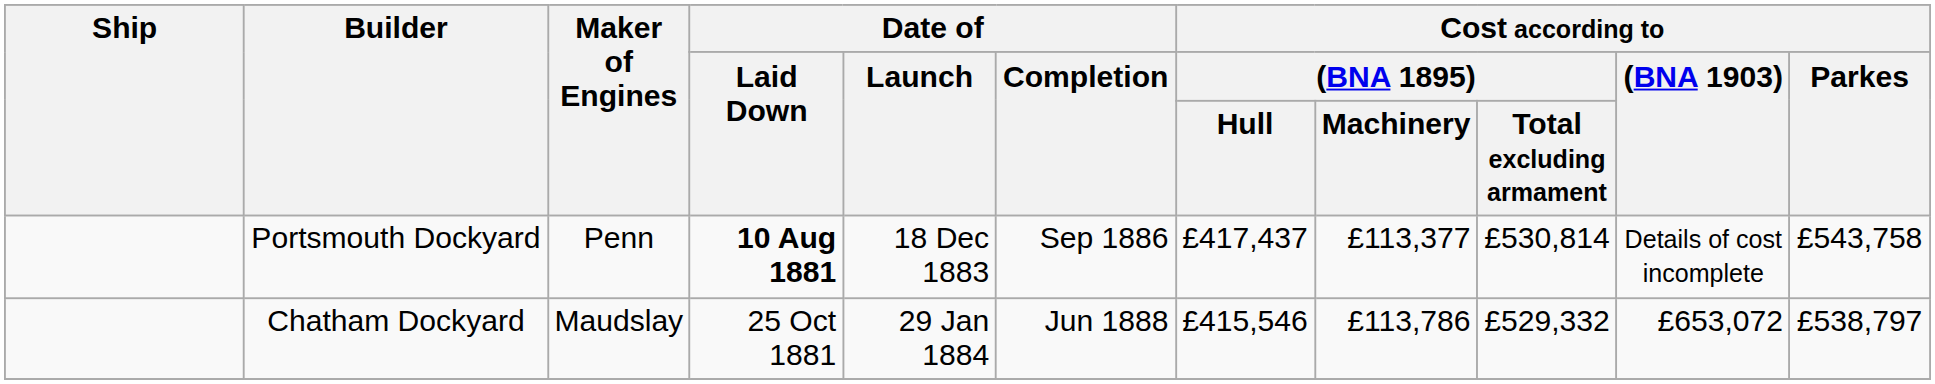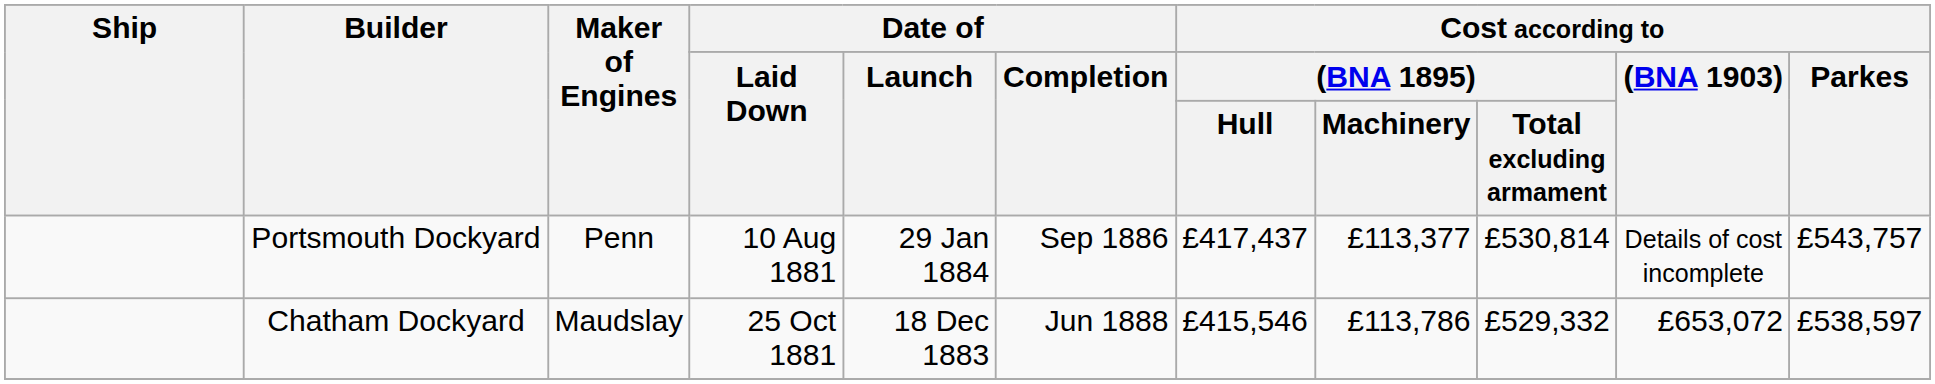 <table class="wikitable">
 <tr valign="top">
 <th width=120  rowspan=3>Ship</th>
 <th align = center  rowspan=3>Builder</th>
 <th align = center  rowspan=3>Maker<br>of<br>Engines</th>
 <th colspan = 3>Date of</th>
 <th colspan = 5>Cost<small> according to</small></th>
 </tr>
 <tr valign="top">
 <th rowspan = 2 align = center  width = 74>Laid Down</th>
 <th rowspan = 2 align = center  width = 74>Launch</th>
 <th rowspan = 2 align = center  width = 74>Completion</th>
 <th align = center  colspan= 3>(<a href='#'>BNA</a> 1895)</th>
 <th align = center  rowspan= 2>(<a href='#'>BNA</a> 1903)</th>
 <th align = center  rowspan= 2>Parkes</th>
 </tr>
 <tr valign="top">
 <th align="center">Hull</th>
 <th align="center">Machinery</th>
 <th align="center">Total<br><small>excluding<br>armament</small></th>
 </tr>
 <tr valign="top">
 <td></td>
 <td align= center>Portsmouth Dockyard</td>
 <td align= center>Penn</td>
-<td align=right><strong>10 Aug 1881</strong></td>
-<td align=right>18 Dec 1883</td>
+<td align=right>10 Aug 1881</td>
+<td align=right>29 Jan 1884</td>
 <td align=right>Sep 1886</td>
 <td align= right>£417,437</td>
 <td align= right>£113,377</td>
 <td align= right>£530,814</td>
 <td align= center><small>Details of cost<br>incomplete</small></td>
-<td align= right>£543,758</td>
+<td align= right>£543,757</td>
 </tr>
 <tr valign="top">
 <td></td>
 <td align= center>Chatham Dockyard</td>
 <td align= center>Maudslay</td>
 <td align=right>25 Oct 1881</td>
-<td align=right>29 Jan 1884</td>
+<td align=right>18 Dec 1883</td>
 <td align=right>Jun 1888</td>
 <td align= right>£415,546</td>
 <td align= right>£113,786</td>
 <td align= right>£529,332</td>
 <td align= right>£653,072</td>
-<td align= right>£538,797</td>
+<td align= right>£538,597</td>
 </tr>
 <tr>
 </tr>
 </table>
